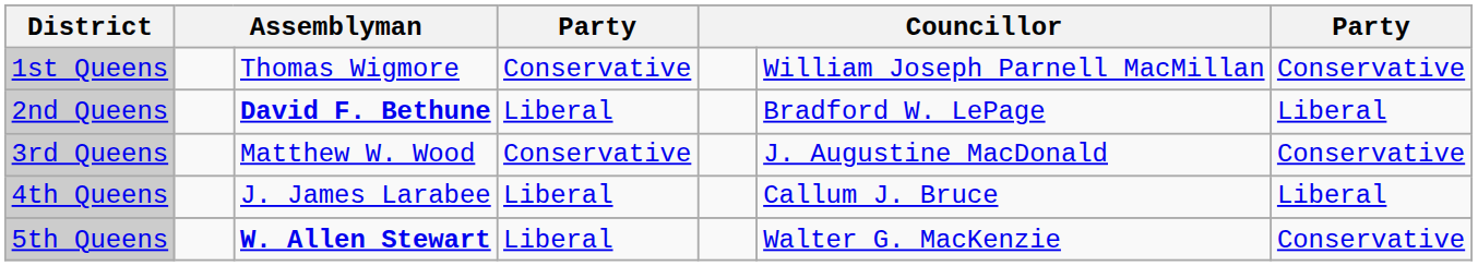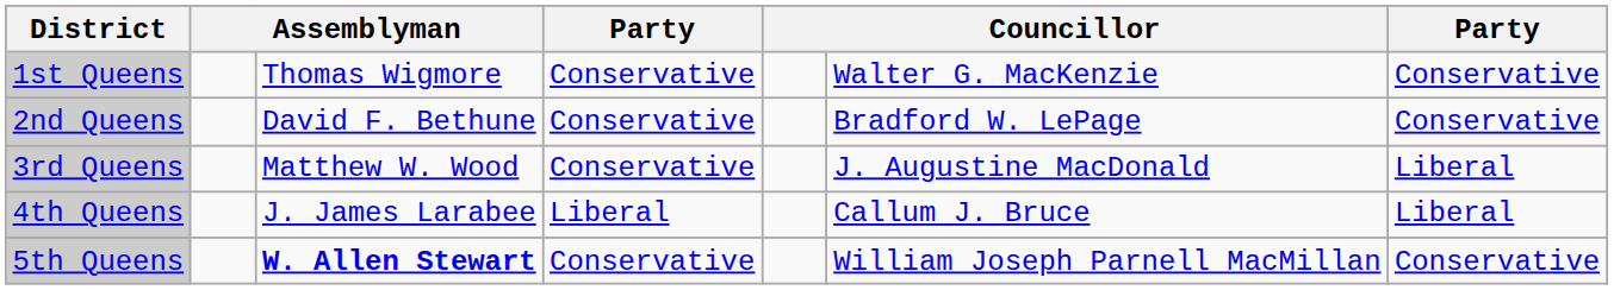 <table class="wikitable">
 <tr>
 <th>District</th>
 <th colspan="2">Assemblyman</th>
 <th>Party</th>
 <th colspan="2">Councillor</th>
 <th>Party</th>
 </tr>
 <tr>
 <td bgcolor="CCCCCC"><a href='#'>1st Queens</a></td>
 <td>   </td>
 <td><a href='#'>Thomas Wigmore</a></td>
 <td><a href='#'>Conservative</a></td>
 <td>   </td>
-<td><a href='#'>William Joseph Parnell MacMillan</a></td>
+<td><a href='#'>Walter G. MacKenzie</a></td>
 <td><a href='#'>Conservative</a></td>
 </tr>
 <tr>
 <td bgcolor="CCCCCC"><a href='#'>2nd Queens</a></td>
 <td>   </td>
-<td><strong><a href='#'>David F. Bethune</a></strong></td>
-<td><a href='#'>Liberal</a></td>
+<td><a href='#'>David F. Bethune</a></td>
+<td><a href='#'>Conservative</a></td>
 <td>   </td>
 <td><a href='#'>Bradford W. LePage</a></td>
-<td><a href='#'>Liberal</a></td>
+<td><a href='#'>Conservative</a></td>
 </tr>
 <tr>
 <td bgcolor="CCCCCC"><a href='#'>3rd Queens</a></td>
 <td>   </td>
 <td><a href='#'>Matthew W. Wood</a></td>
 <td><a href='#'>Conservative</a></td>
 <td>   </td>
 <td><a href='#'>J. Augustine MacDonald</a></td>
-<td><a href='#'>Conservative</a></td>
+<td><a href='#'>Liberal</a></td>
 </tr>
 <tr>
 <td bgcolor="CCCCCC"><a href='#'>4th Queens</a></td>
 <td>   </td>
 <td><a href='#'>J. James Larabee</a></td>
 <td><a href='#'>Liberal</a></td>
 <td>   </td>
 <td><a href='#'>Callum J. Bruce</a></td>
 <td><a href='#'>Liberal</a></td>
 </tr>
 <tr>
 <td bgcolor="CCCCCC"><a href='#'>5th Queens</a></td>
 <td>   </td>
 <td><strong><a href='#'>W. Allen Stewart</a></strong></td>
-<td><a href='#'>Liberal</a></td>
+<td><a href='#'>Conservative</a></td>
 <td>   </td>
-<td><a href='#'>Walter G. MacKenzie</a></td>
+<td><a href='#'>William Joseph Parnell MacMillan</a></td>
 <td><a href='#'>Conservative</a></td>
 </tr>
 </table>
